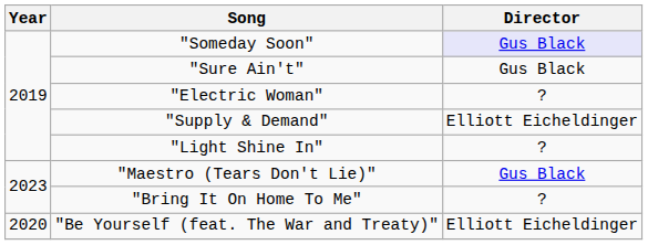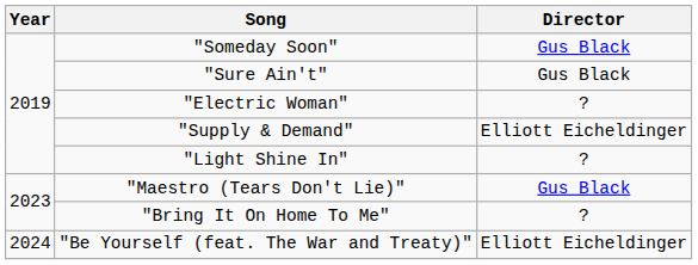 <table class="wikitable plainrowheaders" style="text-align:center;">
 <tr>
 <th scope="col">Year</th>
 <th scope="col">Song</th>
 <th scope="col">Director</th>
 </tr>
 <tr>
 <td rowspan="5">2019</td>
 <td>"Someday Soon"</td>
-<td style="background: lavender;"><a href='#'>Gus Black</a></td>
+<td><a href='#'>Gus Black</a></td>
 </tr>
 <tr>
 <td>"Sure Ain't"</td>
 <td>Gus Black</td>
 </tr>
 <tr>
 <td>"Electric Woman"</td>
 <td>?</td>
 </tr>
 <tr>
 <td>"Supply & Demand"</td>
 <td>Elliott Eicheldinger</td>
 </tr>
 <tr>
 <td>"Light Shine In"</td>
 <td>?</td>
 </tr>
 <tr>
 <td rowspan="2">2023</td>
 <td>"Maestro (Tears Don't Lie)"</td>
 <td><a href='#'>Gus Black</a></td>
 </tr>
 <tr>
 <td>"Bring It On Home To Me"</td>
 <td>?</td>
 </tr>
 <tr>
-<td>2020</td>
+<td>2024</td>
 <td>"Be Yourself (feat. The War and Treaty)"</td>
 <td>Elliott Eicheldinger</td>
 </tr>
 <tr>
 </tr>
 </table>
